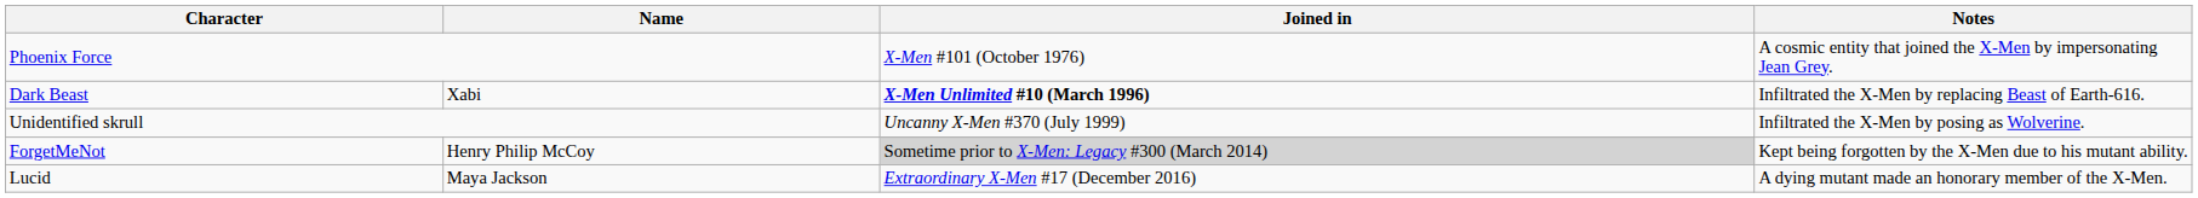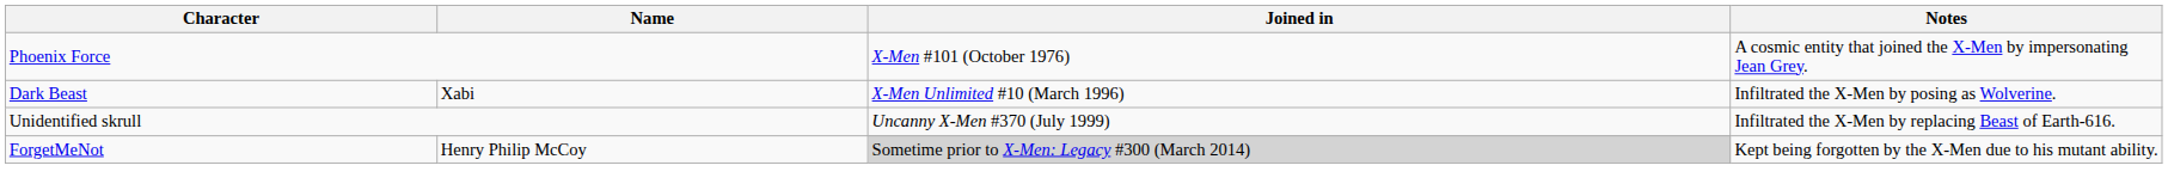 <table class="wikitable sortable" style="width:100%;">
 <tr>
 <th style="width:20%;">Character</th>
 <th style="width:20%;">Name</th>
 <th style="width:40%;">Joined in</th>
 <th style="width:20%;">Notes</th>
 </tr>
 <tr>
 <td colspan=2><a href='#'>Phoenix Force</a></td>
 <td><em><a href='#'>X-Men</a></em> #101 (October 1976)</td>
 <td>A cosmic entity that joined the <a href='#'>X-Men</a> by impersonating <a href='#'>Jean Grey</a>.</td>
 </tr>
 <tr>
 <td><a href='#'>Dark Beast</a></td>
 <td>Xabi</td>
-<td><strong><em><a href='#'>X-Men Unlimited</a></em> #10 (March 1996)</strong></td>
-<td>Infiltrated the X-Men by replacing <a href='#'>Beast</a> of Earth-616.</td>
+<td><em><a href='#'>X-Men Unlimited</a></em> #10 (March 1996)</td>
+<td>Infiltrated the X-Men by posing as <a href='#'>Wolverine</a>.</td>
 </tr>
 <tr>
 <td colspan=2>Unidentified skrull</td>
 <td><em>Uncanny X-Men</em> #370 (July 1999)</td>
-<td>Infiltrated the X-Men by posing as <a href='#'>Wolverine</a>.</td>
+<td>Infiltrated the X-Men by replacing <a href='#'>Beast</a> of Earth-616.</td>
 </tr>
 <tr>
 <td><a href='#'>ForgetMeNot</a></td>
 <td>Henry Philip McCoy</td>
 <td style="background: lightgrey;">Sometime prior to <em><a href='#'>X-Men: Legacy</a></em> #300 (March 2014)</td>
 <td>Kept being forgotten by the X-Men due to his mutant ability.</td>
 </tr>
-<tr>
-<td>Lucid</td>
-<td>Maya Jackson</td>
-<td><em><a href='#'>Extraordinary X-Men</a></em> #17 (December 2016)</td>
-<td>A dying mutant made an honorary member of the X-Men.</td>
-</tr>
 </table>
